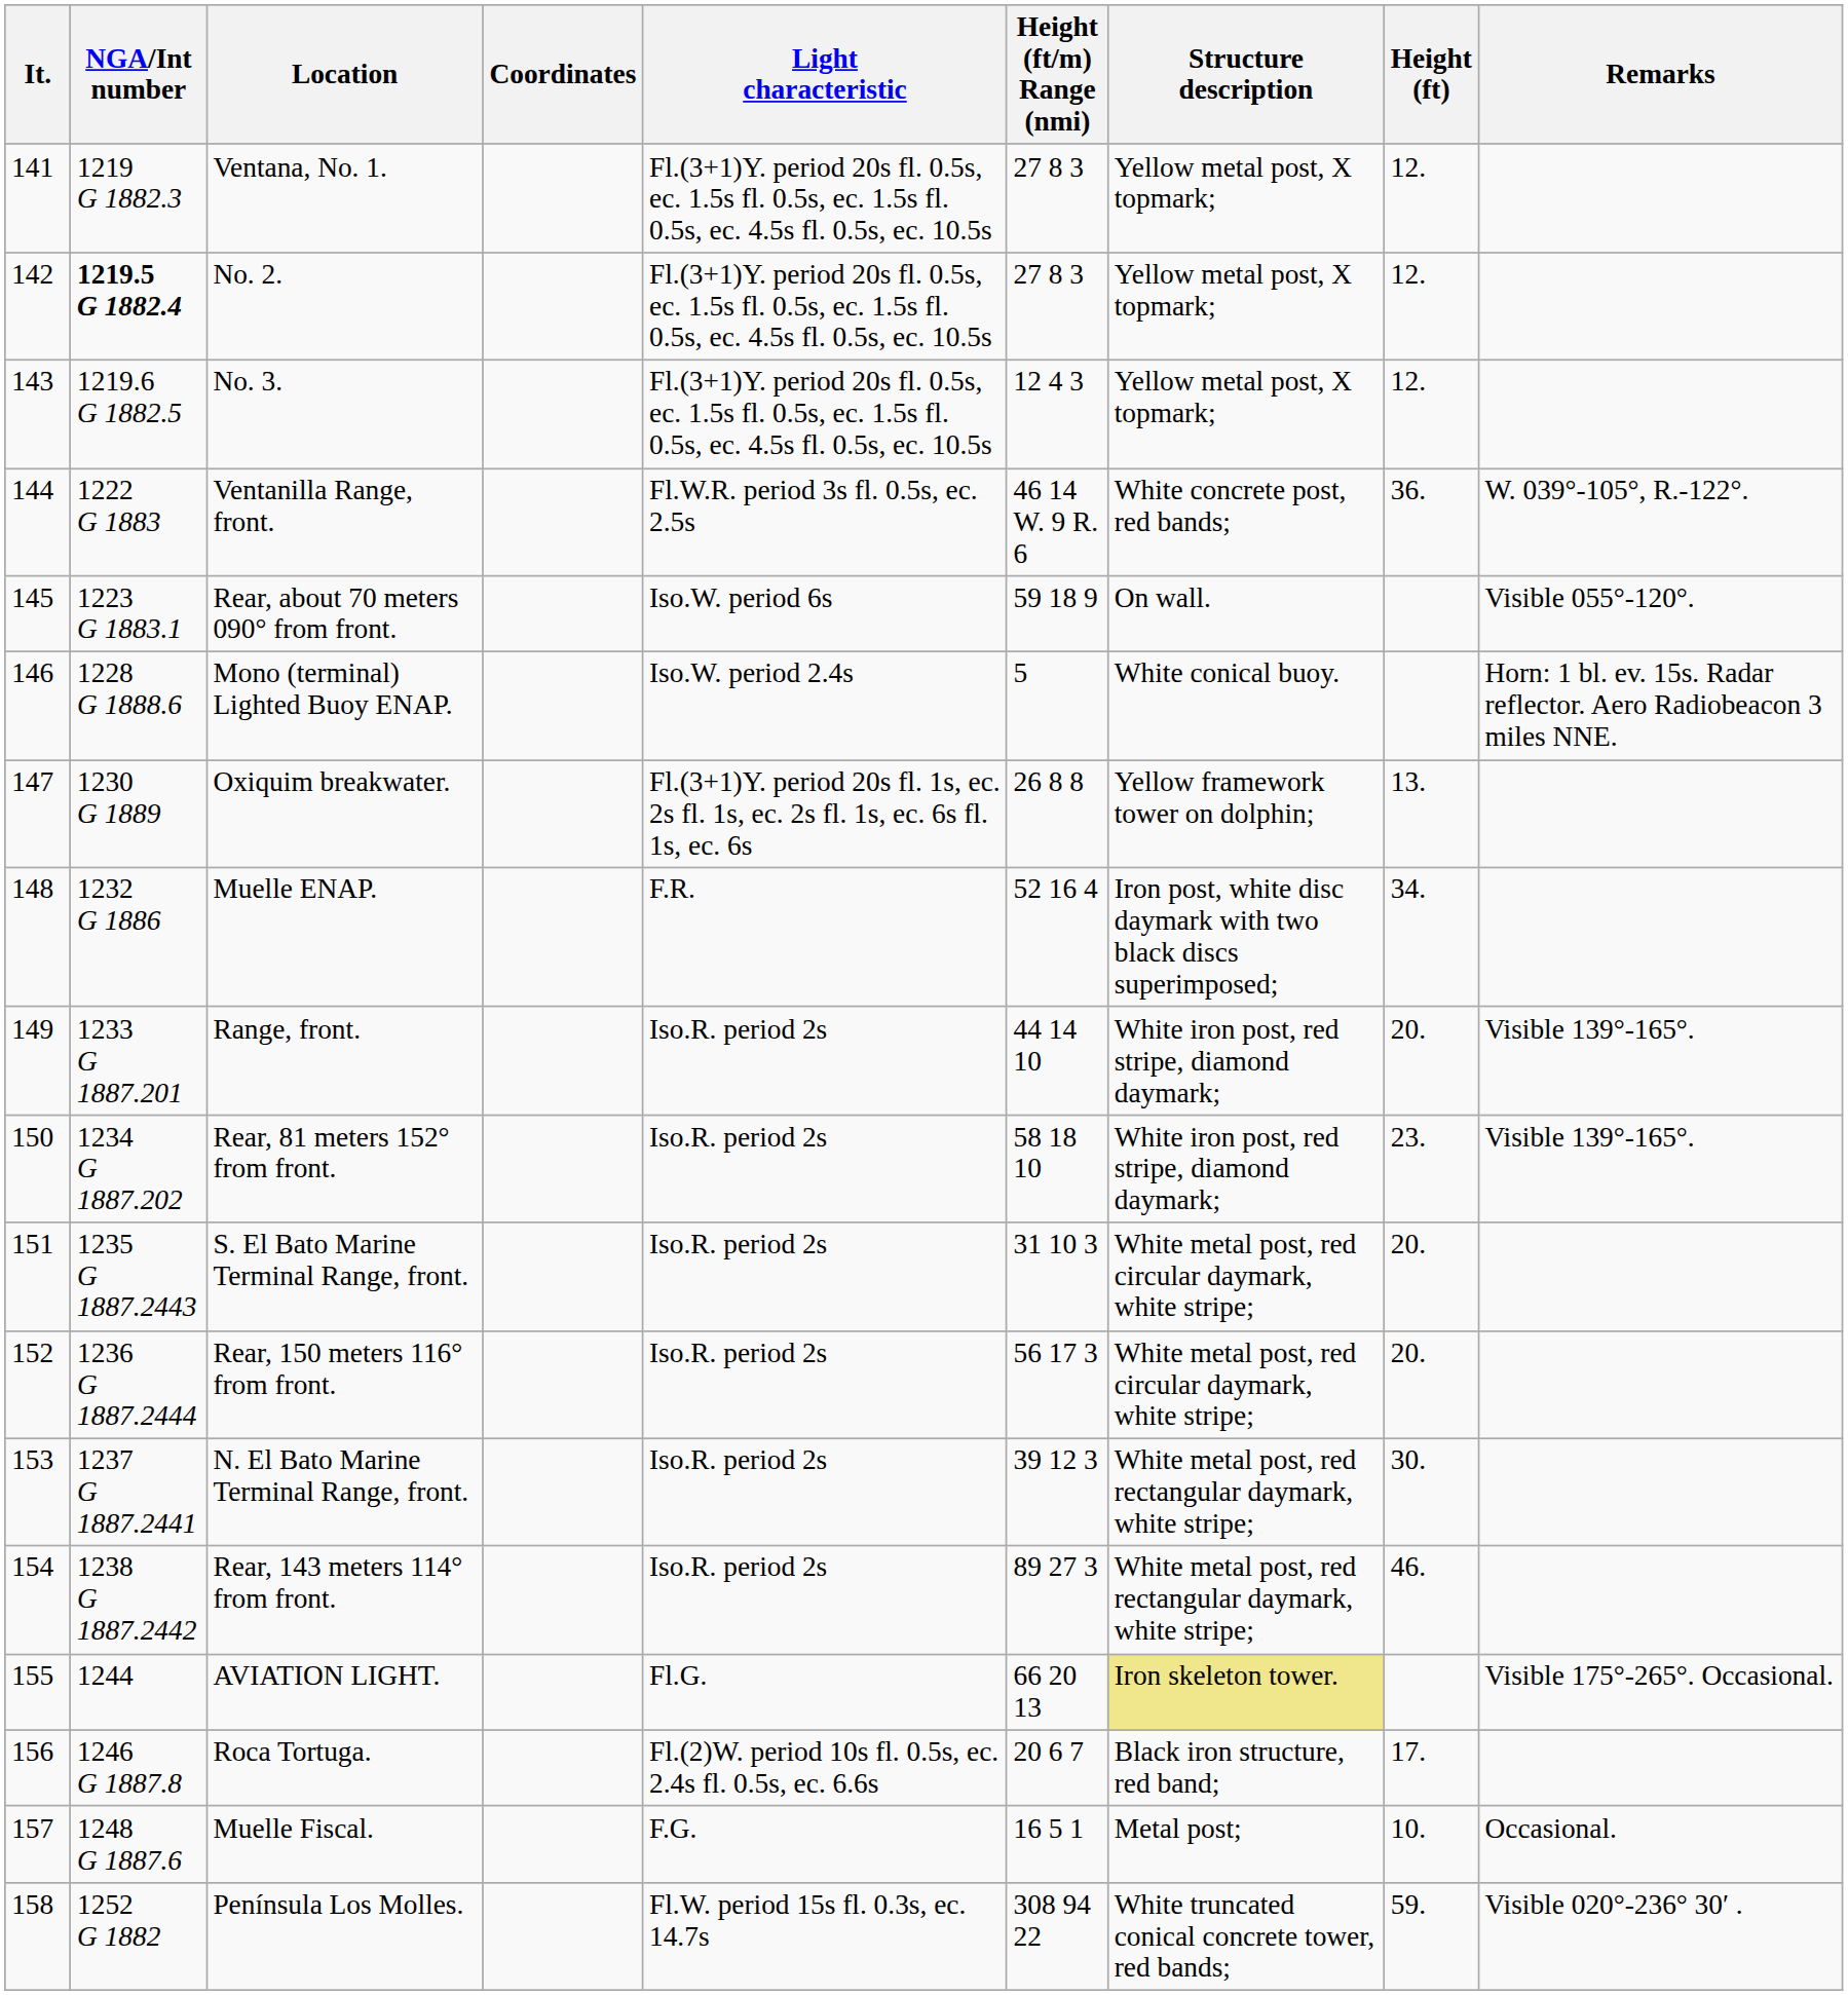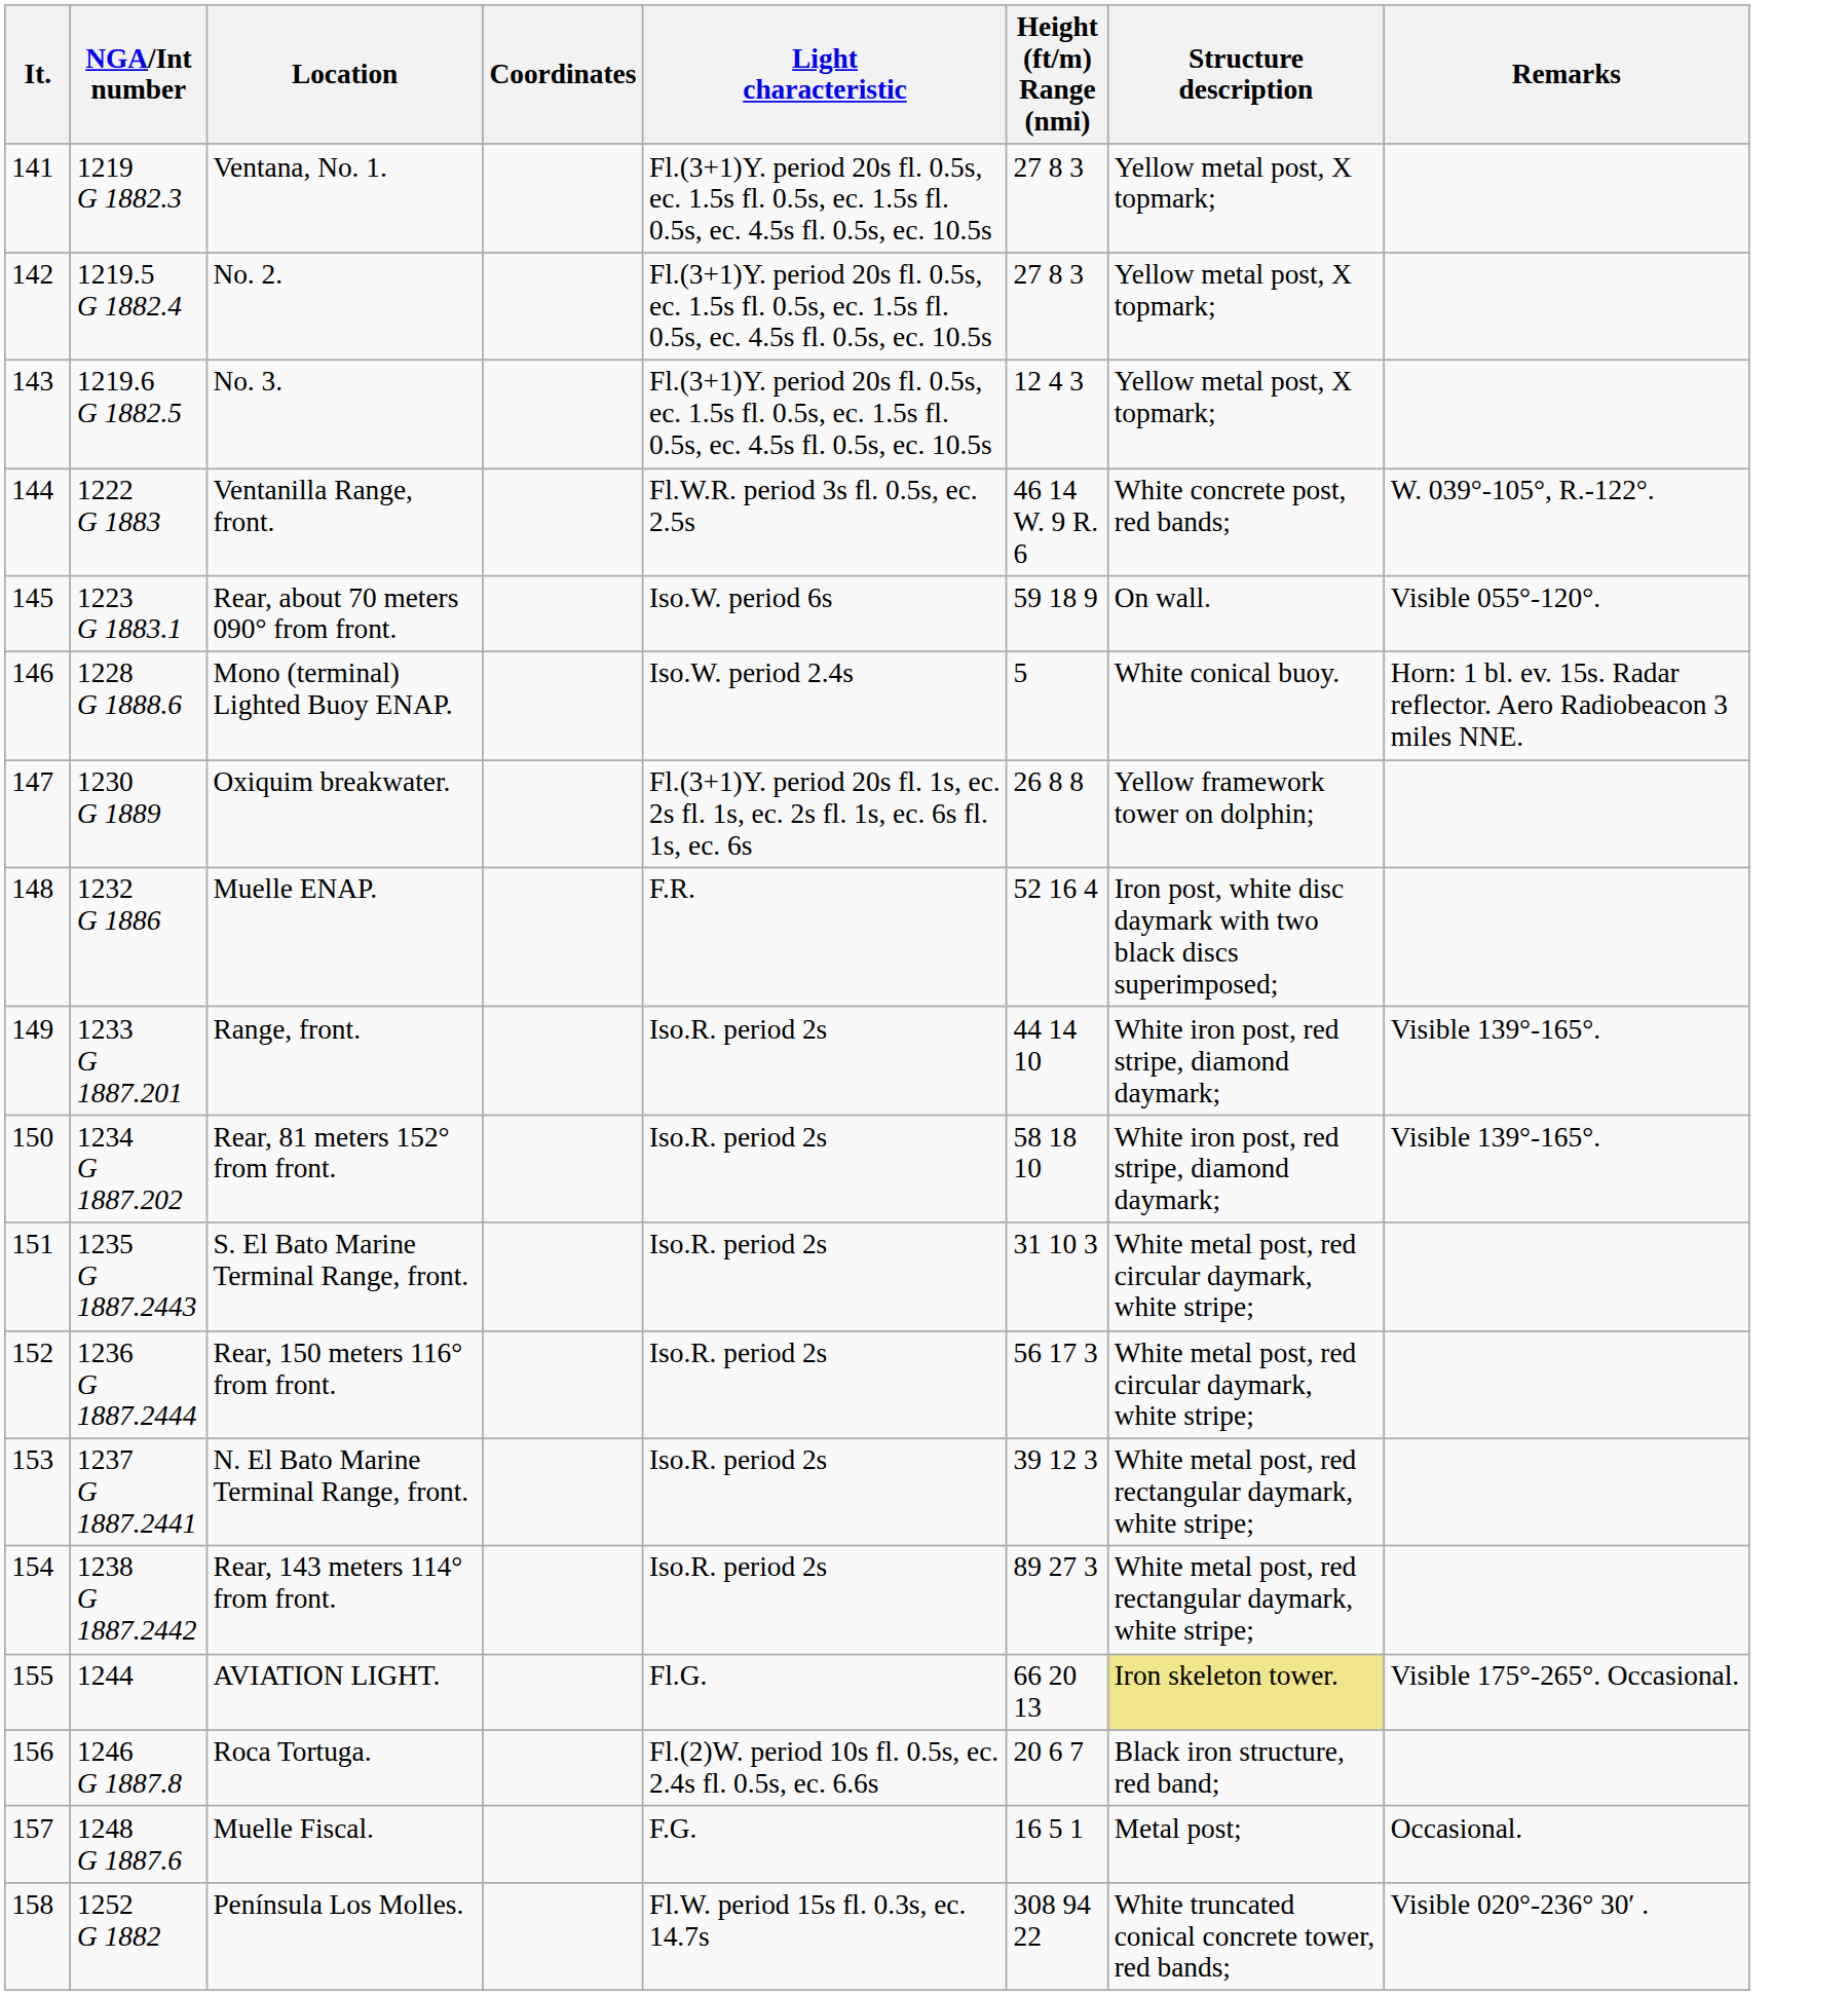 <table class="wikitable">
 <tr>
 <th width="30">It.</th>
 <th width="70"><a href='#'>NGA</a>/Int<br>number</th>
 <th width="150">Location</th>
 <th width="80">Coordinates</th>
 <th width="200"><a href='#'>Light<br>characteristic</a></th>
 <th width="50">Height (ft/m)<br>Range (nmi)</th>
 <th width="150">Structure<br>description</th>
-<th width="30">Height (ft)</th>
 <th width="200">Remarks</th>
 </tr>
 <tr valign="top">
 <td>141</td>
 <td>1219<br><em>G 1882.3</em></td>
 <td>Ventana, No. 1.</td>
 <td></td>
 <td>Fl.(3+1)Y. period 20s fl. 0.5s, ec. 1.5s fl. 0.5s, ec. 1.5s fl. 0.5s, ec. 4.5s fl. 0.5s, ec. 10.5s</td>
 <td>27 8 3</td>
 <td>Yellow metal post, X topmark;</td>
-<td>12.</td>
 <td></td>
 </tr>
 <tr valign="top">
 <td>142</td>
-<td><strong>1219.5<br><em>G 1882.4</em></strong></td>
+<td>1219.5<br><em>G 1882.4</em></td>
 <td>No. 2.</td>
 <td></td>
 <td>Fl.(3+1)Y. period 20s fl. 0.5s, ec. 1.5s fl. 0.5s, ec. 1.5s fl. 0.5s, ec. 4.5s fl. 0.5s, ec. 10.5s</td>
 <td>27 8 3</td>
 <td>Yellow metal post, X topmark;</td>
-<td>12.</td>
 <td></td>
 </tr>
 <tr valign="top">
 <td>143</td>
 <td>1219.6<br><em>G 1882.5</em></td>
 <td>No. 3.</td>
 <td></td>
 <td>Fl.(3+1)Y. period 20s fl. 0.5s, ec. 1.5s fl. 0.5s, ec. 1.5s fl. 0.5s, ec. 4.5s fl. 0.5s, ec. 10.5s</td>
 <td>12 4 3</td>
 <td>Yellow metal post, X topmark;</td>
-<td>12.</td>
 <td></td>
 </tr>
 <tr valign="top">
 <td>144</td>
 <td>1222<br><em>G 1883</em></td>
 <td>Ventanilla Range, front.</td>
 <td></td>
 <td>Fl.W.R. period 3s fl. 0.5s, ec. 2.5s</td>
 <td>46 14 W. 9 R. 6</td>
 <td>White concrete post, red bands;</td>
-<td>36.</td>
 <td>W. 039°-105°, R.-122°.</td>
 </tr>
 <tr valign="top">
 <td>145</td>
 <td>1223<br><em>G 1883.1</em></td>
 <td>Rear, about 70 meters 090° from front.</td>
 <td></td>
 <td>Iso.W. period 6s</td>
 <td>59 18 9</td>
 <td>On wall.</td>
-<td></td>
 <td>Visible 055°-120°.</td>
 </tr>
 <tr valign="top">
 <td>146</td>
 <td>1228<br><em>G 1888.6</em></td>
 <td>Mono (terminal) Lighted Buoy  ENAP.</td>
 <td></td>
 <td>Iso.W. period 2.4s</td>
 <td>5</td>
 <td>White conical buoy.</td>
-<td></td>
 <td>Horn:  1 bl. ev. 15s. Radar reflector.  Aero Radiobeacon 3 miles  NNE.</td>
 </tr>
 <tr valign="top">
 <td>147</td>
 <td>1230<br><em>G 1889</em></td>
 <td>Oxiquim breakwater.</td>
 <td></td>
 <td>Fl.(3+1)Y. period 20s fl. 1s, ec. 2s fl. 1s, ec. 2s fl. 1s, ec. 6s fl. 1s, ec. 6s</td>
 <td>26 8 8</td>
 <td>Yellow framework tower on  dolphin;</td>
-<td>13.</td>
 <td></td>
 </tr>
 <tr valign="top">
 <td>148</td>
 <td>1232<br><em>G 1886</em></td>
 <td>Muelle ENAP.</td>
 <td></td>
 <td>F.R.</td>
 <td>52 16 4</td>
 <td>Iron post, white disc daymark  with two black discs  superimposed;</td>
-<td>34.</td>
 <td></td>
 </tr>
 <tr valign="top">
 <td>149</td>
 <td>1233<br><em>G 1887.201</em></td>
 <td>Range, front.</td>
 <td></td>
 <td>Iso.R. period 2s</td>
 <td>44 14 10</td>
 <td>White iron post, red stripe,  diamond daymark;</td>
-<td>20.</td>
 <td>Visible 139°-165°.</td>
 </tr>
 <tr valign="top">
 <td>150</td>
 <td>1234<br><em>G 1887.202</em></td>
 <td>Rear, 81 meters 152° from  front.</td>
 <td></td>
 <td>Iso.R. period 2s</td>
 <td>58 18 10</td>
 <td>White iron post, red stripe,  diamond daymark;</td>
-<td>23.</td>
 <td>Visible 139°-165°.</td>
 </tr>
 <tr valign="top">
 <td>151</td>
 <td>1235<br><em>G 1887.2443</em></td>
 <td>S. El Bato Marine Terminal  Range, front.</td>
 <td></td>
 <td>Iso.R. period 2s</td>
 <td>31 10 3</td>
 <td>White metal post, red circular  daymark, white stripe;</td>
-<td>20.</td>
 <td></td>
 </tr>
 <tr valign="top">
 <td>152</td>
 <td>1236<br><em>G 1887.2444</em></td>
 <td>Rear, 150 meters 116° from  front.</td>
 <td></td>
 <td>Iso.R. period 2s</td>
 <td>56 17 3</td>
 <td>White metal post, red circular  daymark, white stripe;</td>
-<td>20.</td>
 <td></td>
 </tr>
 <tr valign="top">
 <td>153</td>
 <td>1237<br><em>G 1887.2441</em></td>
 <td>N. El Bato Marine Terminal  Range, front.</td>
 <td></td>
 <td>Iso.R. period 2s</td>
 <td>39 12 3</td>
 <td>White metal post, red  rectangular daymark, white  stripe;</td>
-<td>30.</td>
 <td></td>
 </tr>
 <tr valign="top">
 <td>154</td>
 <td>1238<br><em>G 1887.2442</em></td>
 <td>Rear, 143 meters 114° from  front.</td>
 <td></td>
 <td>Iso.R. period 2s</td>
 <td>89 27 3</td>
 <td>White metal post, red  rectangular daymark, white  stripe;</td>
-<td>46.</td>
 <td></td>
 </tr>
 <tr valign="top">
 <td>155</td>
 <td>1244</td>
 <td>AVIATION LIGHT.</td>
 <td></td>
 <td>Fl.G.</td>
 <td>66 20 13</td>
 <td style="background: khaki;">Iron skeleton tower.</td>
-<td></td>
 <td>Visible 175°-265°. Occasional.</td>
 </tr>
 <tr valign="top">
 <td>156</td>
 <td>1246<br><em>G 1887.8</em></td>
 <td>Roca Tortuga.</td>
 <td></td>
 <td>Fl.(2)W. period 10s fl. 0.5s, ec. 2.4s fl. 0.5s, ec. 6.6s</td>
 <td>20 6 7</td>
 <td>Black iron structure, red band;</td>
-<td>17.</td>
 <td></td>
 </tr>
 <tr valign="top">
 <td>157</td>
 <td>1248<br><em>G 1887.6</em></td>
 <td>Muelle Fiscal.</td>
 <td></td>
 <td>F.G.</td>
 <td>16 5 1</td>
 <td>Metal post;</td>
-<td>10.</td>
 <td>Occasional.</td>
 </tr>
 <tr valign="top">
 <td>158</td>
 <td>1252<br><em>G 1882</em></td>
 <td>Península Los Molles.</td>
 <td></td>
 <td>Fl.W. period 15s fl. 0.3s, ec. 14.7s</td>
 <td>308 94 22</td>
 <td>White truncated conical concrete  tower, red bands;</td>
-<td>59.</td>
 <td>Visible 020°-236° 30′ .</td>
 </tr>
 </table>
